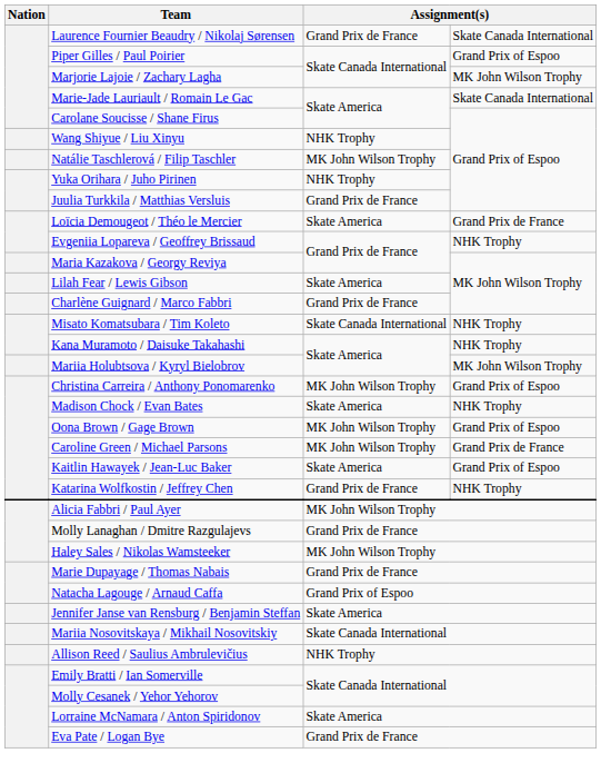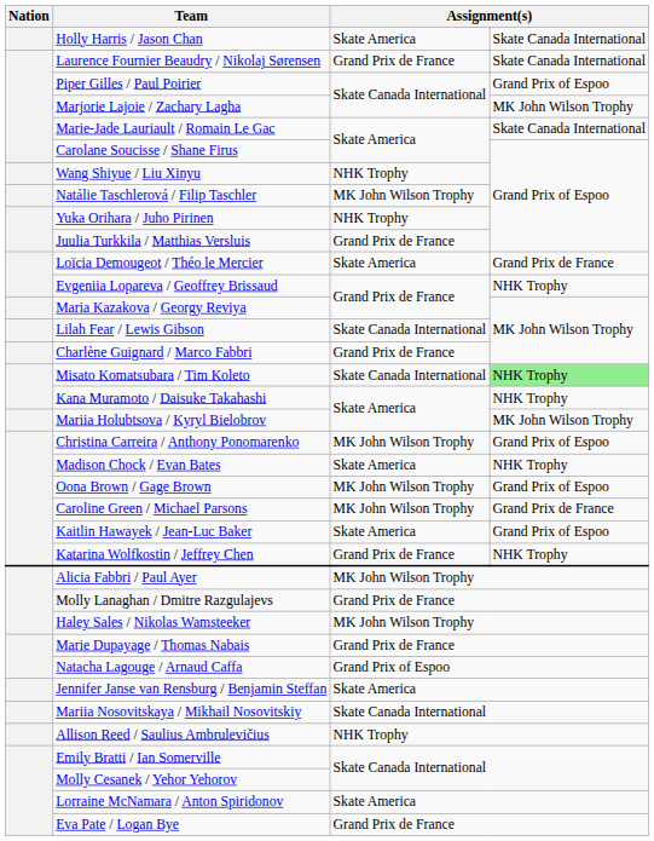 <table class="wikitable unsortable" style="text-align:left">
 <tr>
 <th scope="col">Nation</th>
 <th scope="col">Team</th>
 <th scope="col" colspan="2">Assignment(s)</th>
+</tr>
+<tr>
+<th scope="row" style="text-align:left"></th>
+<td><a href='#'>Holly Harris</a> / <a href='#'>Jason Chan</a></td>
+<td>Skate America</td>
+<td>Skate Canada International</td>
 </tr>
 <tr>
 <th rowspan="5" scope="row" style="text-align:left"></th>
 <td><a href='#'>Laurence Fournier Beaudry</a> / <a href='#'>Nikolaj Sørensen</a></td>
 <td>Grand Prix de France</td>
 <td>Skate Canada International</td>
 </tr>
 <tr>
 <td><a href='#'>Piper Gilles</a> / <a href='#'>Paul Poirier</a></td>
 <td rowspan="2">Skate Canada International</td>
 <td>Grand Prix of Espoo</td>
 </tr>
 <tr>
 <td><a href='#'>Marjorie Lajoie</a> / <a href='#'>Zachary Lagha</a></td>
 <td>MK John Wilson Trophy</td>
 </tr>
 <tr>
 <td><a href='#'>Marie-Jade Lauriault</a> / <a href='#'>Romain Le Gac</a></td>
 <td rowspan="2">Skate America</td>
 <td>Skate Canada International</td>
 </tr>
 <tr>
 <td><a href='#'>Carolane Soucisse</a> / <a href='#'>Shane Firus</a></td>
 <td rowspan="5">Grand Prix of Espoo</td>
 </tr>
 <tr>
 <th scope="row" style="text-align:left"></th>
 <td><a href='#'>Wang Shiyue</a> / <a href='#'>Liu Xinyu</a></td>
 <td>NHK Trophy</td>
 </tr>
 <tr>
 <th scope="row" style="text-align:left"></th>
 <td><a href='#'>Natálie Taschlerová</a> / <a href='#'>Filip Taschler</a></td>
 <td>MK John Wilson Trophy</td>
 </tr>
 <tr>
 <th rowspan="2" scope="row" style="text-align:left"></th>
 <td><a href='#'>Yuka Orihara</a> / <a href='#'>Juho Pirinen</a></td>
 <td>NHK Trophy</td>
 </tr>
 <tr>
 <td><a href='#'>Juulia Turkkila</a> / <a href='#'>Matthias Versluis</a></td>
 <td>Grand Prix de France</td>
 </tr>
 <tr>
 <th rowspan="2" scope="row" style="text-align:left"></th>
 <td><a href='#'>Loïcia Demougeot</a> / <a href='#'>Théo le Mercier</a></td>
 <td>Skate America</td>
 <td>Grand Prix de France</td>
 </tr>
 <tr>
 <td><a href='#'>Evgeniia Lopareva</a> / <a href='#'>Geoffrey Brissaud</a></td>
 <td rowspan="2">Grand Prix de France</td>
 <td>NHK Trophy</td>
 </tr>
 <tr>
 <th scope="row" style="text-align:left"></th>
 <td><a href='#'>Maria Kazakova</a> / <a href='#'>Georgy Reviya</a></td>
 <td rowspan="3">MK John Wilson Trophy</td>
 </tr>
 <tr>
 <th scope="row" style="text-align:left"></th>
 <td><a href='#'>Lilah Fear</a> / <a href='#'>Lewis Gibson</a></td>
-<td>Skate America</td>
+<td>Skate Canada International</td>
 </tr>
 <tr>
 <th scope="row" style="text-align:left"></th>
 <td><a href='#'>Charlène Guignard</a> / <a href='#'>Marco Fabbri</a></td>
 <td>Grand Prix de France</td>
 </tr>
 <tr>
 <th rowspan="2" scope="row" style="text-align:left"></th>
 <td><a href='#'>Misato Komatsubara</a> / <a href='#'>Tim Koleto</a></td>
 <td>Skate Canada International</td>
-<td>NHK Trophy</td>
+<td style="background: lightgreen;">NHK Trophy</td>
 </tr>
 <tr>
 <td><a href='#'>Kana Muramoto</a> / <a href='#'>Daisuke Takahashi</a></td>
 <td rowspan="2">Skate America</td>
 <td>NHK Trophy</td>
 </tr>
 <tr>
 <th scope="row" style="text-align:left"></th>
 <td><a href='#'>Mariia Holubtsova</a> / <a href='#'>Kyryl Bielobrov</a></td>
 <td>MK John Wilson Trophy</td>
 </tr>
 <tr>
 <th rowspan="6" scope="row" style="text-align:left"></th>
 <td><a href='#'>Christina Carreira</a> / <a href='#'>Anthony Ponomarenko</a></td>
 <td>MK John Wilson Trophy</td>
 <td>Grand Prix of Espoo</td>
 </tr>
 <tr>
 <td><a href='#'>Madison Chock</a> / <a href='#'>Evan Bates</a></td>
 <td>Skate America</td>
 <td>NHK Trophy</td>
 </tr>
 <tr>
 <td><a href='#'>Oona Brown</a> / <a href='#'>Gage Brown</a></td>
 <td>MK John Wilson Trophy</td>
 <td>Grand Prix of Espoo</td>
 </tr>
 <tr>
 <td><a href='#'>Caroline Green</a> /  <a href='#'>Michael Parsons</a></td>
 <td>MK John Wilson Trophy</td>
 <td>Grand Prix de France</td>
 </tr>
 <tr>
 <td><a href='#'>Kaitlin Hawayek</a> / <a href='#'>Jean-Luc Baker</a></td>
 <td>Skate America</td>
 <td>Grand Prix of Espoo</td>
 </tr>
 <tr>
 <td><a href='#'>Katarina Wolfkostin</a> / <a href='#'>Jeffrey Chen</a></td>
 <td>Grand Prix de France</td>
 <td>NHK Trophy</td>
 </tr>
 <tr style="border-top:2.5px solid">
 <th rowspan="3" scope="row" style="text-align:left"></th>
 <td><a href='#'>Alicia Fabbri</a> / <a href='#'>Paul Ayer</a></td>
 <td colspan="2">MK John Wilson Trophy</td>
 </tr>
 <tr>
 <td>Molly Lanaghan / Dmitre Razgulajevs</td>
 <td colspan="2">Grand Prix de France</td>
 </tr>
 <tr>
 <td><a href='#'>Haley Sales</a> / <a href='#'>Nikolas Wamsteeker</a></td>
 <td colspan="2">MK John Wilson Trophy</td>
 </tr>
 <tr>
 <th rowspan="2" scope="row" style="text-align:left"></th>
 <td><a href='#'>Marie Dupayage</a> / <a href='#'>Thomas Nabais</a></td>
 <td colspan="2">Grand Prix de France</td>
 </tr>
 <tr>
 <td><a href='#'>Natacha Lagouge</a> / <a href='#'>Arnaud Caffa</a></td>
 <td colspan="2">Grand Prix of Espoo</td>
 </tr>
 <tr>
 <th scope="row" style="text-align:left"></th>
 <td><a href='#'>Jennifer Janse van Rensburg</a> / <a href='#'>Benjamin Steffan</a></td>
 <td colspan="2">Skate America</td>
 </tr>
 <tr>
 <th scope="row" style="text-align:left"></th>
 <td><a href='#'>Mariia Nosovitskaya</a> / <a href='#'>Mikhail Nosovitskiy</a></td>
 <td colspan="2">Skate Canada International</td>
 </tr>
 <tr>
 <th scope="row" style="text-align:left"></th>
 <td><a href='#'>Allison Reed</a> / <a href='#'>Saulius Ambrulevičius</a></td>
 <td colspan="2">NHK Trophy</td>
 </tr>
 <tr>
 <th rowspan="4" scope="row" style="text-align:left"></th>
 <td><a href='#'>Emily Bratti</a> / <a href='#'>Ian Somerville</a></td>
 <td colspan="2" rowspan="2">Skate Canada International</td>
 </tr>
 <tr>
 <td><a href='#'>Molly Cesanek</a> / <a href='#'>Yehor Yehorov</a></td>
 </tr>
 <tr>
 <td><a href='#'>Lorraine McNamara</a> / <a href='#'>Anton Spiridonov</a></td>
 <td colspan="2">Skate America</td>
 </tr>
 <tr>
 <td><a href='#'>Eva Pate</a> / <a href='#'>Logan Bye</a></td>
 <td colspan="2">Grand Prix de France</td>
 </tr>
 </table>
